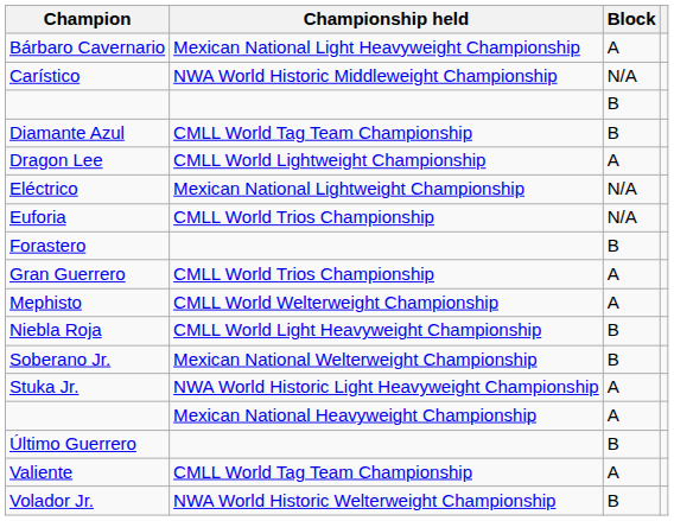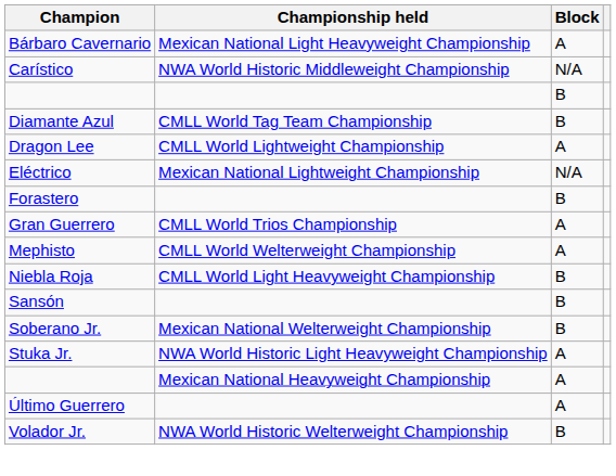 <table class="wikitable sortable">
 <tr>
 <th>Champion</th>
 <th>Championship held</th>
 <th>Block</th>
 <th class="unsortable" scope="col"></th>
 </tr>
 <tr>
 <td><a href='#'>Bárbaro Cavernario</a></td>
 <td><a href='#'>Mexican National Light Heavyweight Championship</a></td>
 <td>A</td>
 <td></td>
 </tr>
 <tr>
 <td><a href='#'>Carístico</a></td>
 <td><a href='#'>NWA World Historic Middleweight Championship</a></td>
 <td>N/A</td>
 <td></td>
 </tr>
 <tr>
 <td></td>
 <td></td>
 <td>B</td>
 <td></td>
 </tr>
 <tr>
 <td><a href='#'>Diamante Azul</a></td>
 <td><a href='#'>CMLL World Tag Team Championship</a></td>
 <td>B</td>
 <td></td>
 </tr>
 <tr>
 <td><a href='#'>Dragon Lee</a></td>
 <td><a href='#'>CMLL World Lightweight Championship</a></td>
 <td>A</td>
 <td></td>
 </tr>
 <tr>
 <td><a href='#'>Eléctrico</a></td>
 <td><a href='#'>Mexican National Lightweight Championship</a></td>
 <td>N/A</td>
 <td></td>
 </tr>
 <tr>
-<td><a href='#'>Euforia</a></td>
-<td><a href='#'>CMLL World Trios Championship</a></td>
-<td>N/A</td>
-<td></td>
-</tr>
-<tr>
 <td><a href='#'>Forastero</a></td>
 <td></td>
 <td>B</td>
 <td></td>
 </tr>
 <tr>
 <td><a href='#'>Gran Guerrero</a></td>
 <td><a href='#'>CMLL World Trios Championship</a></td>
 <td>A</td>
 <td></td>
 </tr>
 <tr>
 <td><a href='#'>Mephisto</a></td>
 <td><a href='#'>CMLL World Welterweight Championship</a></td>
 <td>A</td>
 <td></td>
 </tr>
 <tr>
 <td><a href='#'>Niebla Roja</a></td>
 <td><a href='#'>CMLL World Light Heavyweight Championship</a></td>
 <td>B</td>
 <td></td>
 </tr>
 <tr>
+<td><a href='#'>Sansón</a></td>
+<td></td>
+<td>B</td>
+<td></td>
+</tr>
+<tr>
 <td><a href='#'>Soberano Jr.</a></td>
 <td><a href='#'>Mexican National Welterweight Championship</a></td>
 <td>B</td>
 <td></td>
 </tr>
 <tr>
 <td><a href='#'>Stuka Jr.</a></td>
 <td><a href='#'>NWA World Historic Light Heavyweight Championship</a></td>
 <td>A</td>
 <td></td>
 </tr>
 <tr>
 <td></td>
 <td><a href='#'>Mexican National Heavyweight Championship</a></td>
 <td>A</td>
 <td></td>
 </tr>
 <tr>
 <td><a href='#'>Último Guerrero</a></td>
 <td></td>
-<td>B</td>
-<td></td>
-</tr>
-<tr>
-<td><a href='#'>Valiente</a></td>
-<td><a href='#'>CMLL World Tag Team Championship</a></td>
 <td>A</td>
 <td></td>
 </tr>
 <tr>
 <td><a href='#'>Volador Jr.</a></td>
 <td><a href='#'>NWA World Historic Welterweight Championship</a></td>
 <td>B</td>
 <td></td>
 </tr>
 </table>
